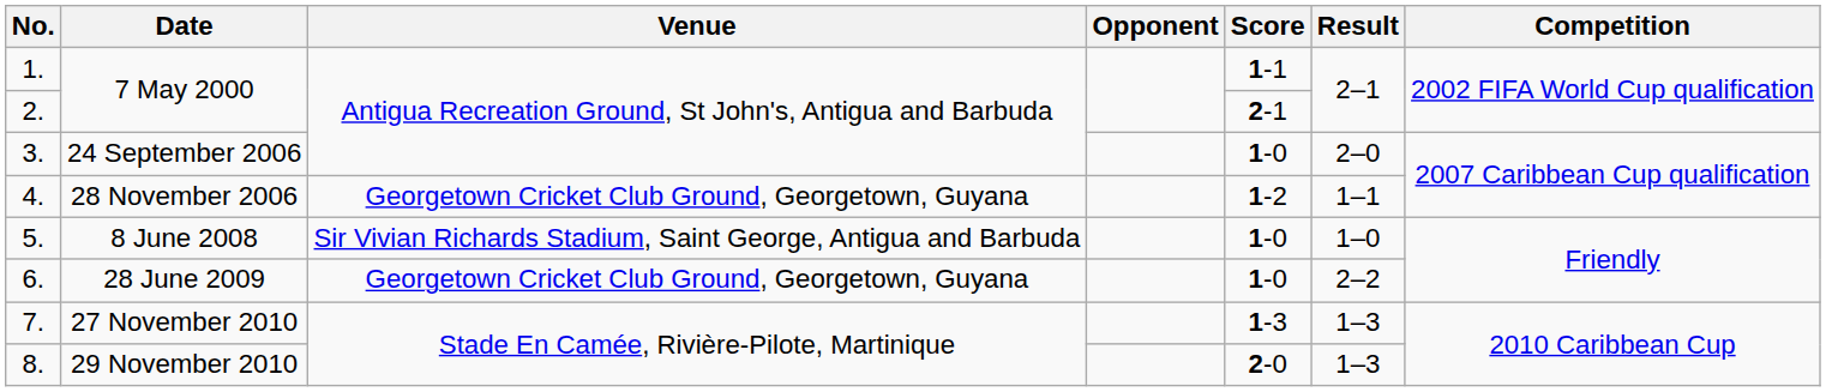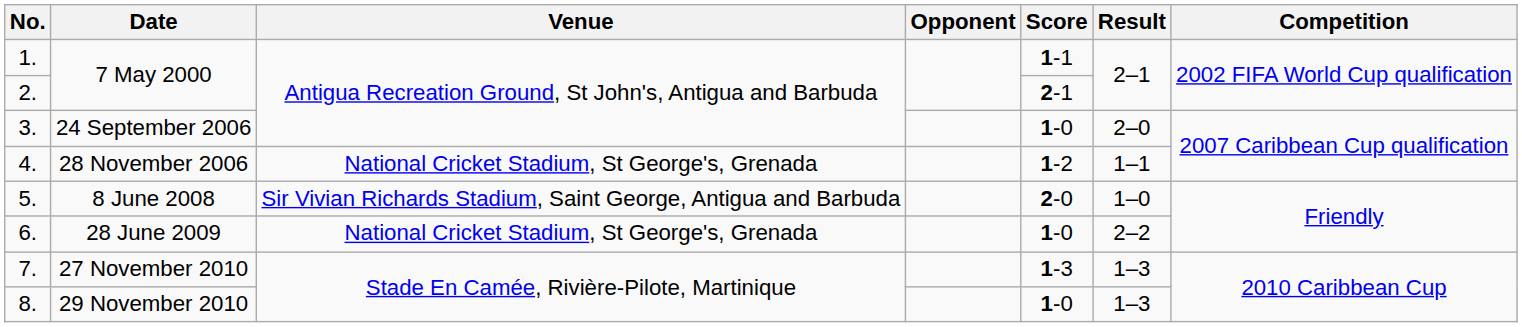 <table class="wikitable">
 <tr>
 <th>No.</th>
 <th>Date</th>
 <th>Venue</th>
 <th>Opponent</th>
 <th>Score</th>
 <th>Result</th>
 <th>Competition</th>
 </tr>
 <tr>
 <td align="center">1.</td>
 <td rowspan="2" align="center">7 May 2000</td>
 <td rowspan="3" align="center"><a href='#'>Antigua Recreation Ground</a>, St John's, Antigua and Barbuda</td>
 <td rowspan="2" align="center"></td>
 <td align="center"><strong>1</strong>-1</td>
 <td rowspan="2" align="center">2–1</td>
 <td rowspan="2" align="center"><a href='#'>2002 FIFA World Cup qualification</a></td>
 </tr>
 <tr>
 <td align="center">2.</td>
 <td align="center"><strong>2</strong>-1</td>
 </tr>
 <tr>
 <td align="center">3.</td>
 <td align="center">24 September 2006</td>
 <td align="center"></td>
 <td align="center"><strong>1</strong>-0</td>
 <td align="center">2–0</td>
 <td rowspan="2" align="center"><a href='#'>2007 Caribbean Cup qualification</a></td>
 </tr>
 <tr>
 <td align="center">4.</td>
 <td align="center">28 November 2006</td>
-<td align="center"><a href='#'>Georgetown Cricket Club Ground</a>, Georgetown, Guyana</td>
+<td align="center"><a href='#'>National Cricket Stadium</a>, St George's, Grenada</td>
 <td align="center"></td>
 <td align="center"><strong>1</strong>-2</td>
 <td align="center">1–1</td>
 </tr>
 <tr>
 <td align="center">5.</td>
 <td align="center">8 June 2008</td>
 <td align="center"><a href='#'>Sir Vivian Richards Stadium</a>, Saint George, Antigua and Barbuda</td>
 <td align="center"></td>
-<td align="center"><strong>1</strong>-0</td>
+<td align="center"><strong>2</strong>-0</td>
 <td align="center">1–0</td>
 <td rowspan="2" align="center"><a href='#'>Friendly</a></td>
 </tr>
 <tr>
 <td align="center">6.</td>
 <td align="center">28 June 2009</td>
-<td align="center"><a href='#'>Georgetown Cricket Club Ground</a>, Georgetown, Guyana</td>
+<td align="center"><a href='#'>National Cricket Stadium</a>, St George's, Grenada</td>
 <td align="center"></td>
 <td align="center"><strong>1</strong>-0</td>
 <td align="center">2–2</td>
 </tr>
 <tr>
 <td align="center">7.</td>
 <td align="center">27 November 2010</td>
 <td rowspan="2" align="center"><a href='#'>Stade En Camée</a>, Rivière-Pilote, Martinique</td>
 <td align="center"></td>
 <td align="center"><strong>1</strong>-3</td>
 <td align="center">1–3</td>
 <td rowspan="2" align="center"><a href='#'>2010 Caribbean Cup</a></td>
 </tr>
 <tr>
 <td align="center">8.</td>
 <td align="center">29 November 2010</td>
 <td align="center"></td>
-<td align="center"><strong>2</strong>-0</td>
+<td align="center"><strong>1</strong>-0</td>
 <td align="center">1–3</td>
 </tr>
 </table>
